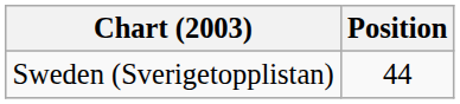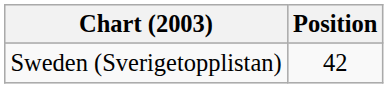 <table class="wikitable">
 <tr>
 <th>Chart (2003)</th>
 <th>Position</th>
 </tr>
 <tr>
 <td>Sweden (Sverigetopplistan)</td>
-<td align="center">44</td>
+<td align="center">42</td>
 </tr>
 </table>
